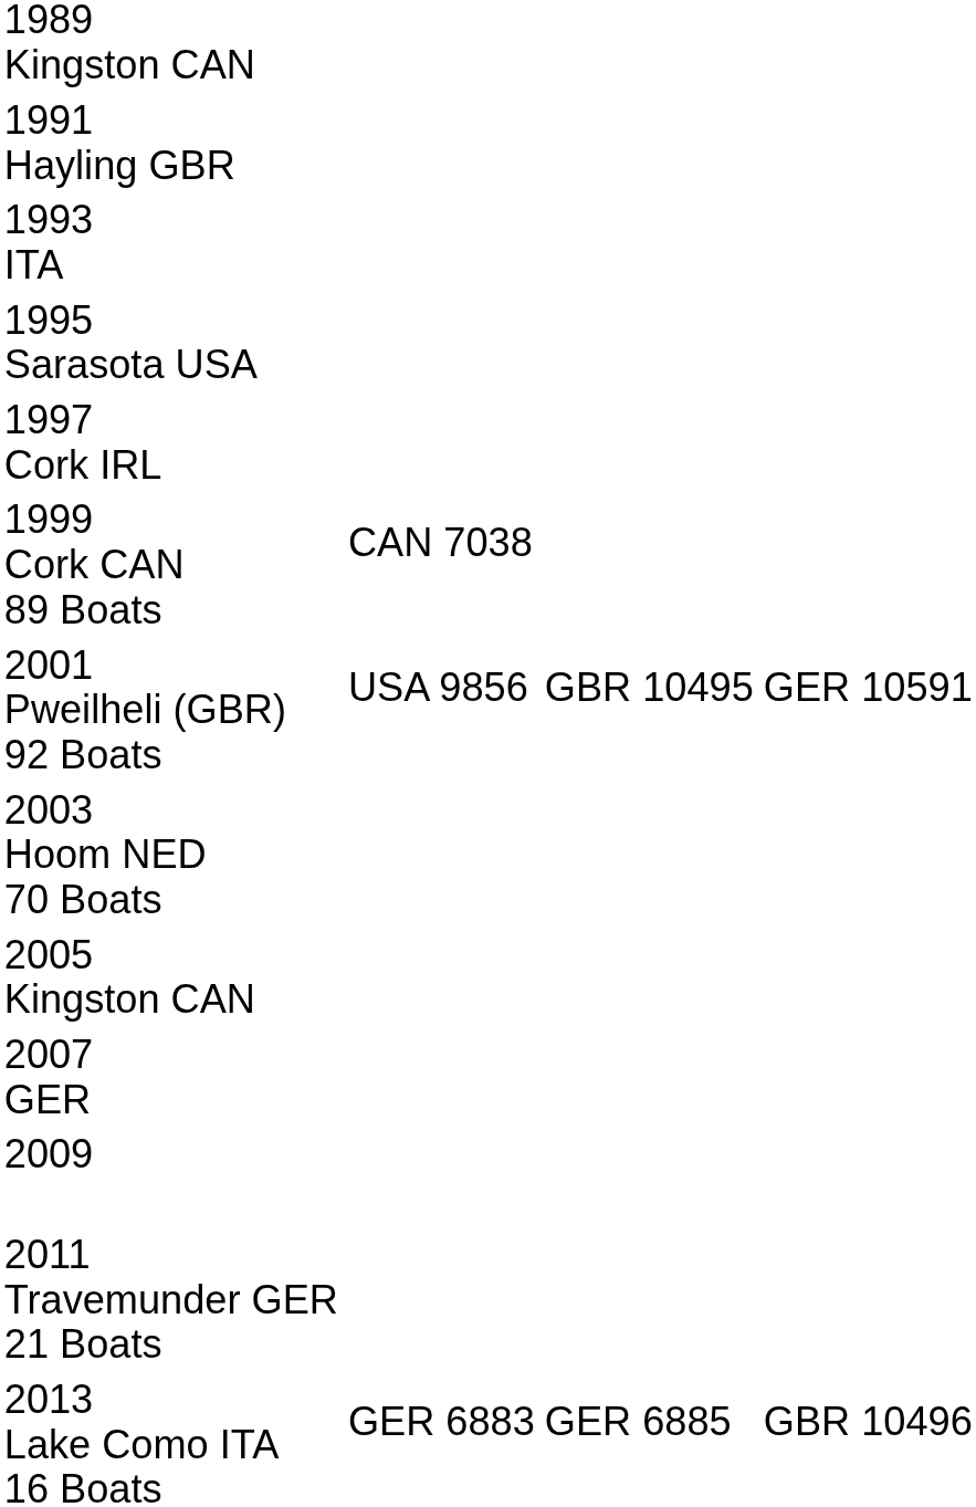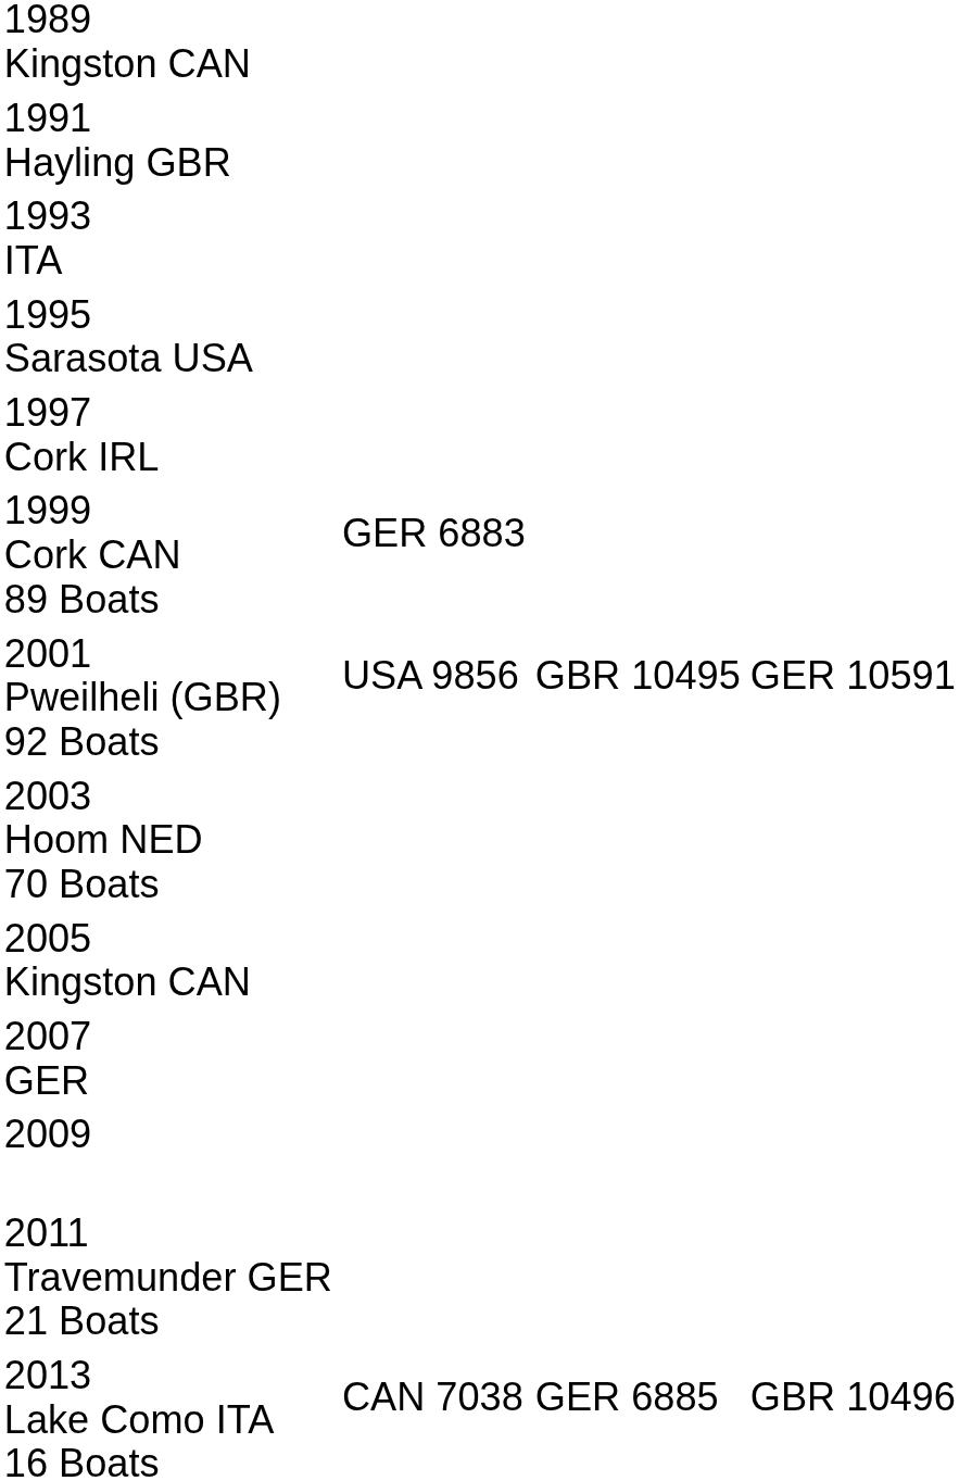 <table>
 <tr>
 <td>1989<br>Kingston CAN</td>
 <td><br></td>
 <td><br></td>
 <td><br></td>
 <td></td>
 </tr>
 <tr>
 <td>1991<br>Hayling GBR<br></td>
 <td><br></td>
 <td><br></td>
 <td><br></td>
 <td></td>
 </tr>
 <tr>
 <td>1993<br>ITA<br></td>
 <td><br></td>
 <td><br></td>
 <td><br></td>
 <td></td>
 </tr>
 <tr>
 <td>1995<br>Sarasota USA<br></td>
 <td><br></td>
 <td><br></td>
 <td><br></td>
 <td></td>
 </tr>
 <tr>
 <td>1997<br>Cork IRL<br></td>
 <td><br></td>
 <td><br></td>
 <td><br></td>
 <td></td>
 </tr>
 <tr>
 <td>1999<br>Cork CAN<br>89 Boats</td>
-<td>CAN 7038<br><br></td>
+<td>GER 6883<br><br></td>
 <td><br></td>
 <td><br></td>
 <td></td>
 </tr>
 <tr>
 <td>2001<br>Pweilheli (GBR)<br>92 Boats</td>
 <td>USA 9856<br><br></td>
 <td>GBR 10495<br><br></td>
 <td>GER 10591<br><br></td>
 <td></td>
 </tr>
 <tr>
 <td>2003<br>Hoom NED<br>70 Boats</td>
 <td><br></td>
 <td><br></td>
 <td><br></td>
 <td></td>
 </tr>
 <tr>
 <td>2005<br>Kingston CAN<br></td>
 <td><br></td>
 <td><br></td>
 <td><br></td>
 <td></td>
 </tr>
 <tr>
 <td>2007<br>GER<br></td>
 <td><br></td>
 <td><br></td>
 <td><br></td>
 <td></td>
 </tr>
 <tr>
 <td>2009<br><br></td>
 <td><br></td>
 <td><br></td>
 <td><br></td>
 <td></td>
 </tr>
 <tr>
 <td>2011<br>Travemunder GER<br>21 Boats</td>
 <td><br></td>
 <td><br></td>
 <td><br></td>
 <td></td>
 </tr>
 <tr>
 <td>2013<br>Lake Como ITA<br>16 Boats</td>
-<td>GER 6883<br><br></td>
+<td>CAN 7038<br><br></td>
 <td>GER 6885<br><br></td>
 <td>GBR 10496<br><br></td>
 <td></td>
 </tr>
 <tr>
 </tr>
 </table>
